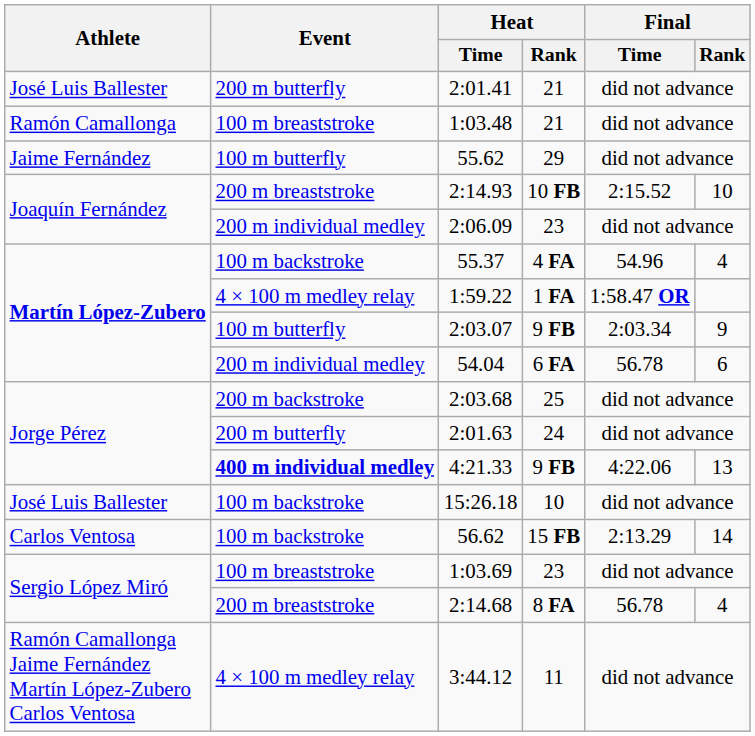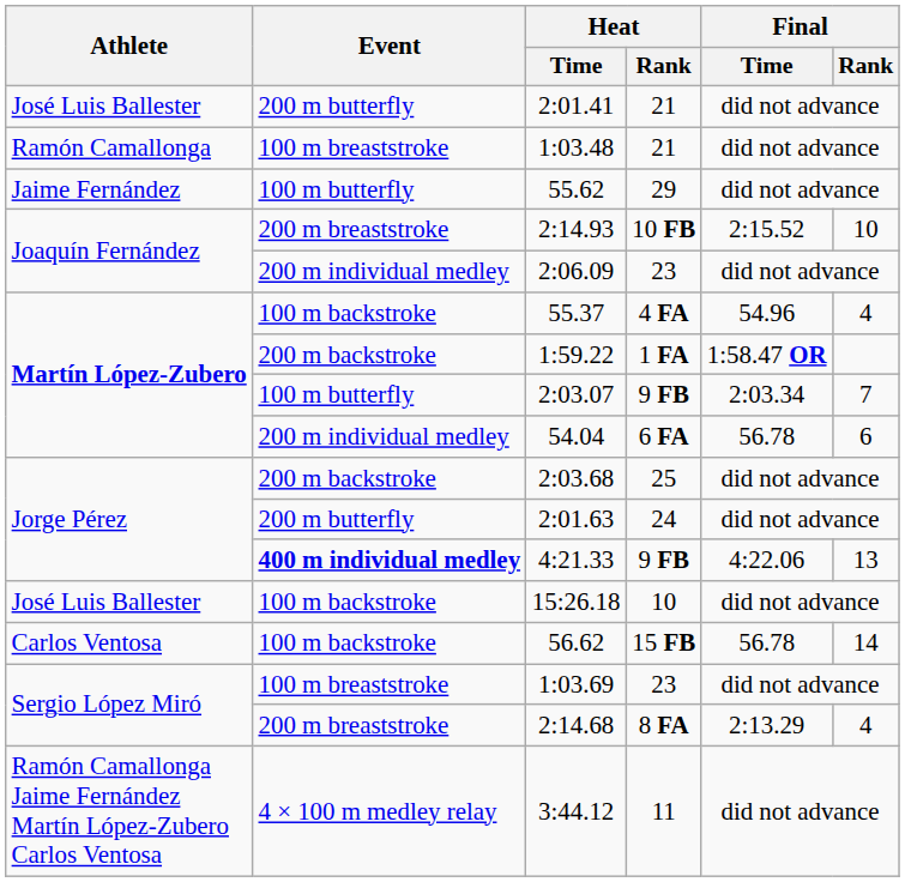 <table class=wikitable style="font-size:90%">
 <tr>
 <th rowspan="2">Athlete</th>
 <th rowspan="2">Event</th>
 <th colspan="2">Heat</th>
 <th colspan="2">Final</th>
 </tr>
 <tr style="font-size:95%">
 <th>Time</th>
 <th>Rank</th>
 <th>Time</th>
 <th>Rank</th>
 </tr>
 <tr align=center>
 <td align=left><a href='#'>José Luis Ballester</a></td>
 <td align=left><a href='#'>200 m butterfly</a></td>
 <td>2:01.41</td>
 <td>21</td>
 <td colspan=2>did not advance</td>
 </tr>
 <tr align=center>
 <td align=left><a href='#'>Ramón Camallonga</a></td>
 <td align=left><a href='#'>100 m breaststroke</a></td>
 <td>1:03.48</td>
 <td>21</td>
 <td colspan=2>did not advance</td>
 </tr>
 <tr align=center>
 <td align=left><a href='#'>Jaime Fernández</a></td>
 <td align=left><a href='#'>100 m butterfly</a></td>
 <td>55.62</td>
 <td>29</td>
 <td colspan=2>did not advance</td>
 </tr>
 <tr align=center>
 <td align=left rowspan=2><a href='#'>Joaquín Fernández</a></td>
 <td align=left><a href='#'>200 m breaststroke</a></td>
 <td>2:14.93</td>
 <td>10 <strong>FB</strong></td>
 <td>2:15.52</td>
 <td>10</td>
 </tr>
 <tr align=center>
 <td align=left><a href='#'>200 m individual medley</a></td>
 <td>2:06.09</td>
 <td>23</td>
 <td colspan=2>did not advance</td>
 </tr>
 <tr align=center>
 <td align=left rowspan=4><strong><a href='#'>Martín López-Zubero</a></strong></td>
 <td align=left><a href='#'>100 m backstroke</a></td>
 <td>55.37</td>
 <td>4 <strong>FA</strong></td>
 <td>54.96</td>
 <td>4</td>
 </tr>
 <tr align=center>
-<td align=left><a href='#'>4 × 100 m medley relay</a></td>
+<td align=left><a href='#'>200 m backstroke</a></td>
 <td>1:59.22</td>
 <td>1 <strong>FA</strong></td>
 <td>1:58.47 <strong><a href='#'>OR</a></strong></td>
 <td></td>
 </tr>
 <tr align=center>
 <td align=left><a href='#'>100 m butterfly</a></td>
 <td>2:03.07</td>
 <td>9 <strong>FB</strong></td>
 <td>2:03.34</td>
-<td>9</td>
+<td>7</td>
 </tr>
 <tr align=center>
 <td align=left><a href='#'>200 m individual medley</a></td>
 <td>54.04</td>
 <td>6 <strong>FA</strong></td>
 <td>56.78</td>
 <td>6</td>
 </tr>
 <tr align=center>
 <td align=left rowspan=3><a href='#'>Jorge Pérez</a></td>
 <td align=left><a href='#'>200 m backstroke</a></td>
 <td>2:03.68</td>
 <td>25</td>
 <td colspan=2>did not advance</td>
 </tr>
 <tr align=center>
 <td align=left><a href='#'>200 m butterfly</a></td>
 <td>2:01.63</td>
 <td>24</td>
 <td colspan=2>did not advance</td>
 </tr>
 <tr align=center>
 <td align=left><strong><a href='#'>400 m individual medley</a></strong></td>
 <td>4:21.33</td>
 <td>9 <strong>FB</strong></td>
 <td>4:22.06</td>
 <td>13</td>
 </tr>
 <tr align=center>
 <td align=left><a href='#'>José Luis Ballester</a></td>
 <td align=left><a href='#'>100 m backstroke</a></td>
 <td>15:26.18</td>
 <td>10</td>
 <td colspan=2>did not advance</td>
 </tr>
 <tr align=center>
 <td align=left><a href='#'>Carlos Ventosa</a></td>
 <td align=left><a href='#'>100 m backstroke</a></td>
 <td>56.62</td>
 <td>15 <strong>FB</strong></td>
-<td>2:13.29</td>
+<td>56.78</td>
 <td>14</td>
 </tr>
 <tr align=center>
 <td align=left rowspan=2><a href='#'>Sergio López Miró</a></td>
 <td align=left><a href='#'>100 m breaststroke</a></td>
 <td>1:03.69</td>
 <td>23</td>
 <td colspan=2>did not advance</td>
 </tr>
 <tr align=center>
 <td align=left><a href='#'>200 m breaststroke</a></td>
 <td>2:14.68</td>
 <td>8 <strong>FA</strong></td>
-<td>56.78</td>
+<td>2:13.29</td>
 <td>4</td>
 </tr>
 <tr align=center>
 <td align=left><a href='#'>Ramón Camallonga</a><br><a href='#'>Jaime Fernández</a><br><a href='#'>Martín López-Zubero</a><br><a href='#'>Carlos Ventosa</a></td>
 <td align=left><a href='#'>4 × 100 m medley relay</a></td>
 <td>3:44.12</td>
 <td>11</td>
 <td colspan=2>did not advance</td>
 </tr>
 </table>
